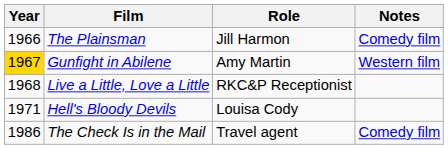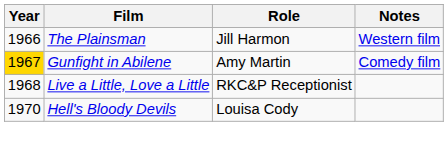 <table class="wikitable sortable">
 <tr>
 <th>Year</th>
 <th>Film</th>
 <th>Role</th>
 <th class="wikitable unsortable">Notes</th>
 </tr>
 <tr>
 <td>1966</td>
 <td><em><a href='#'>The Plainsman</a></em></td>
 <td>Jill Harmon</td>
-<td><a href='#'>Comedy film</a></td>
+<td><a href='#'>Western film</a></td>
 </tr>
 <tr>
 <td style="background: gold;">1967</td>
 <td><em><a href='#'>Gunfight in Abilene</a></em></td>
 <td>Amy Martin</td>
-<td><a href='#'>Western film</a></td>
+<td><a href='#'>Comedy film</a></td>
 </tr>
 <tr>
 <td>1968</td>
 <td><em><a href='#'>Live a Little, Love a Little</a></em></td>
 <td>RKC&P Receptionist</td>
 <td></td>
 </tr>
 <tr>
-<td>1971</td>
+<td>1970</td>
 <td><em><a href='#'>Hell's Bloody Devils</a></em></td>
 <td>Louisa Cody</td>
 <td></td>
 </tr>
-<tr>
-<td>1986</td>
-<td><em>The Check Is in the Mail</em></td>
-<td>Travel agent</td>
-<td><a href='#'>Comedy film</a></td>
-</tr>
 </table>
